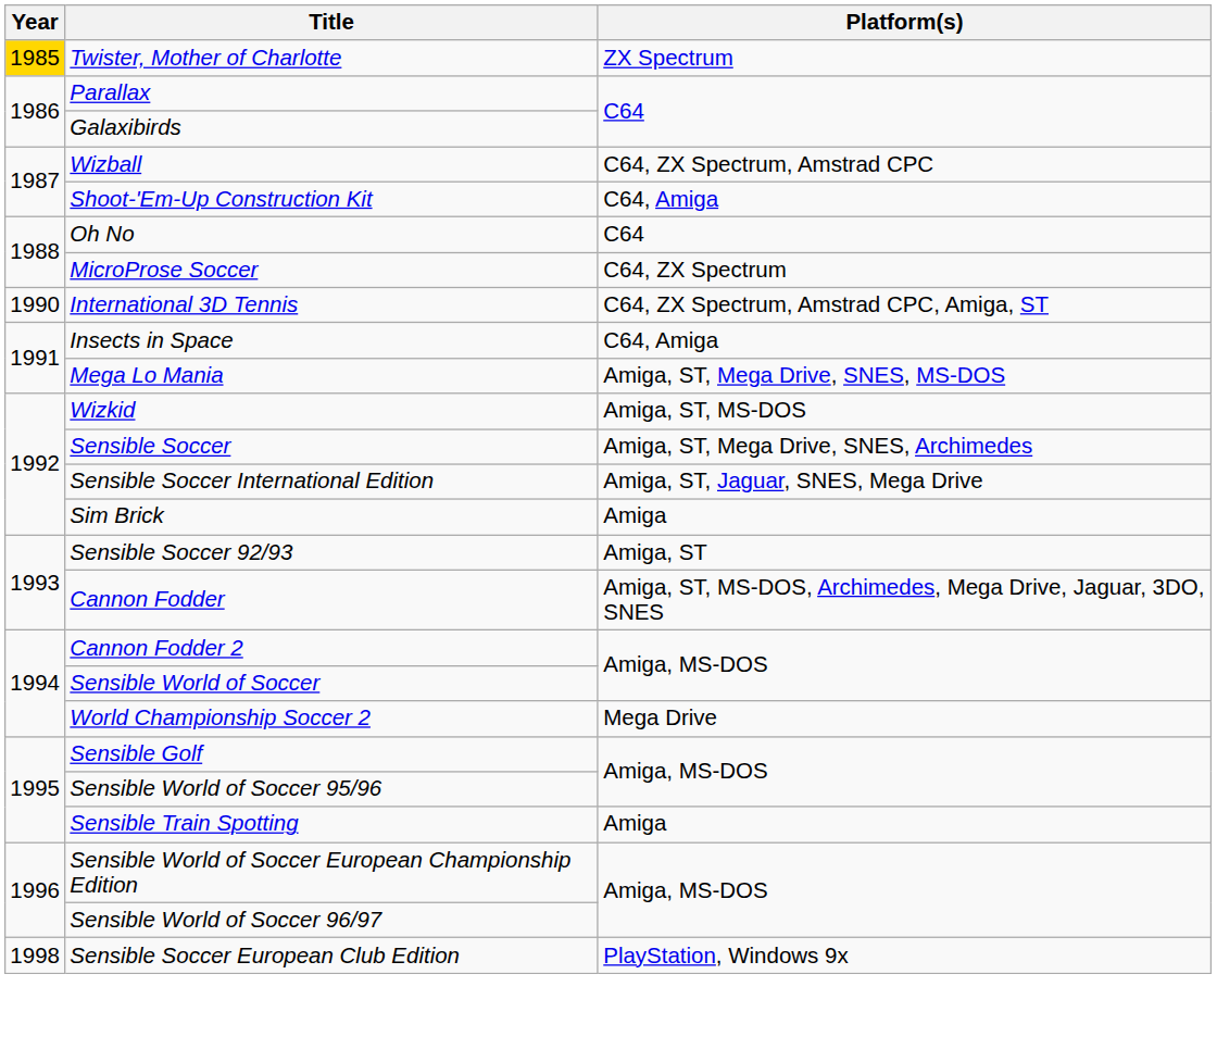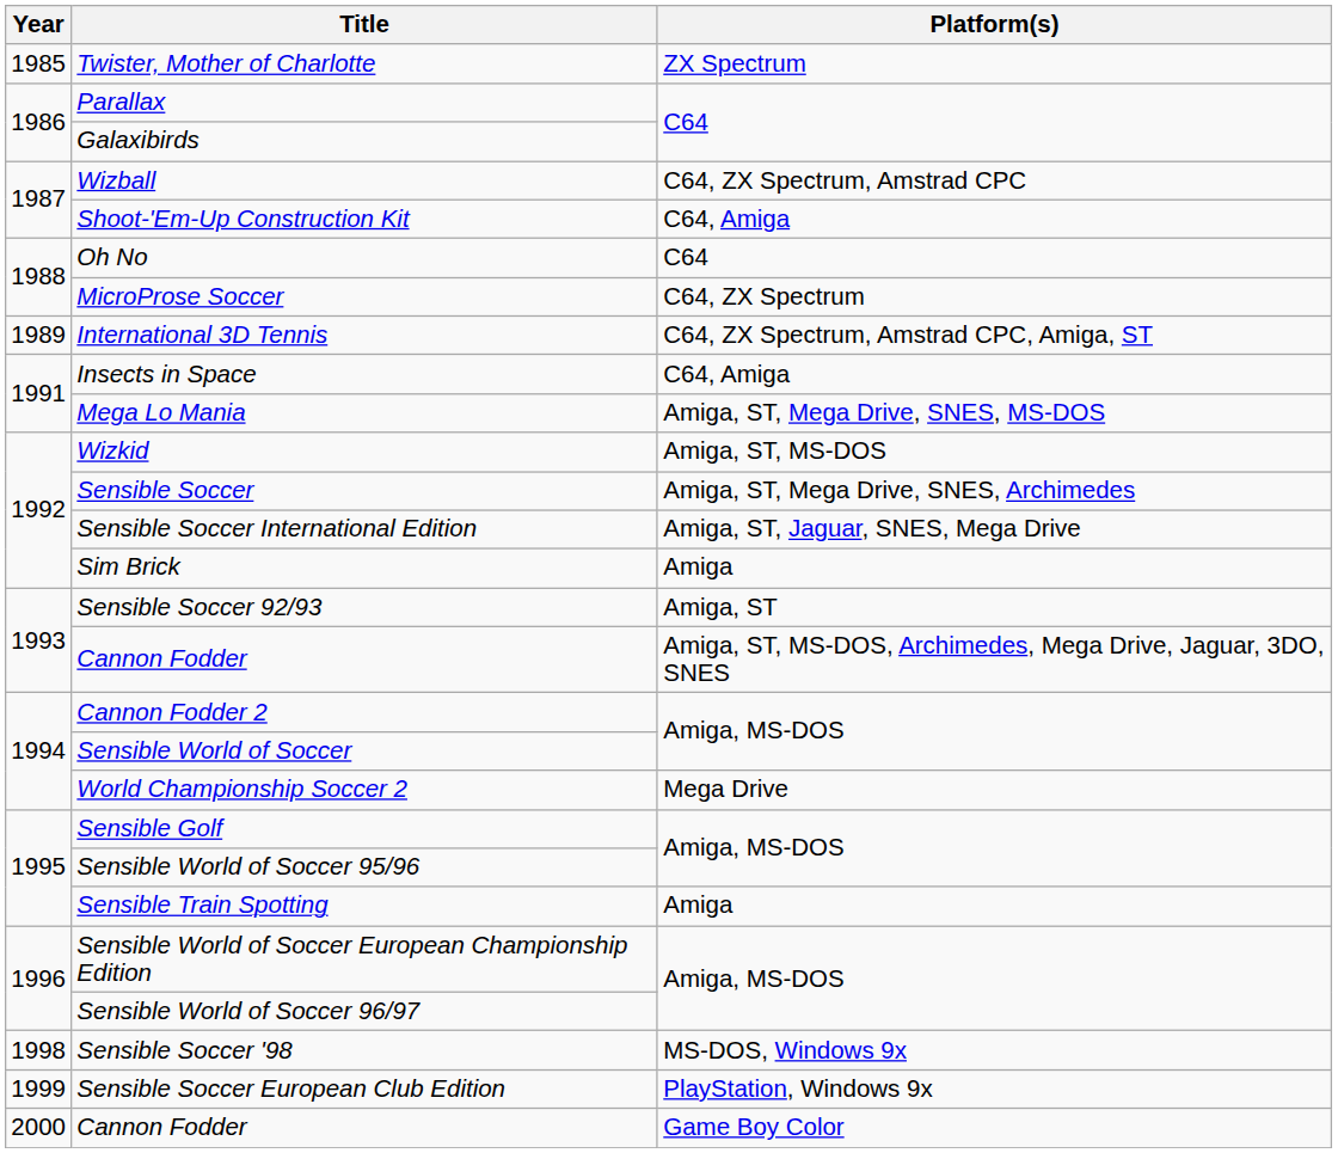 <table class="wikitable">
 <tr>
 <th>Year</th>
 <th>Title</th>
 <th>Platform(s)</th>
 </tr>
 <tr>
-<td style="background: gold;">1985</td>
+<td>1985</td>
 <td><em><a href='#'>Twister, Mother of Charlotte</a></em></td>
 <td><a href='#'>ZX Spectrum</a></td>
 </tr>
 <tr>
 <td rowspan="2">1986</td>
 <td><em><a href='#'>Parallax</a></em></td>
 <td rowspan="2"><a href='#'>C64</a></td>
 </tr>
 <tr>
 <td><em>Galaxibirds</em></td>
 </tr>
 <tr>
 <td rowspan="2">1987</td>
 <td><em><a href='#'>Wizball</a></em></td>
 <td>C64, ZX Spectrum, Amstrad CPC</td>
 </tr>
 <tr>
 <td><em><a href='#'>Shoot-'Em-Up Construction Kit</a></em></td>
 <td>C64, <a href='#'>Amiga</a></td>
 </tr>
 <tr>
 <td rowspan="2">1988</td>
 <td><em>Oh No</em></td>
 <td>C64</td>
 </tr>
 <tr>
 <td><em><a href='#'>MicroProse Soccer</a></em></td>
 <td>C64, ZX Spectrum</td>
 </tr>
 <tr>
-<td>1990</td>
+<td>1989</td>
 <td><em><a href='#'>International 3D Tennis</a></em></td>
 <td>C64, ZX Spectrum, Amstrad CPC, Amiga, <a href='#'>ST</a></td>
 </tr>
 <tr>
 <td rowspan="2">1991</td>
 <td><em>Insects in Space</em></td>
 <td>C64, Amiga</td>
 </tr>
 <tr>
 <td><em><a href='#'>Mega Lo Mania</a></em></td>
 <td>Amiga, ST, <a href='#'>Mega Drive</a>, <a href='#'>SNES</a>, <a href='#'>MS-DOS</a></td>
 </tr>
 <tr>
 <td rowspan="4">1992</td>
 <td><em><a href='#'>Wizkid</a></em></td>
 <td>Amiga, ST, MS-DOS</td>
 </tr>
 <tr>
 <td><em><a href='#'>Sensible Soccer</a></em></td>
 <td>Amiga, ST, Mega Drive, SNES, <a href='#'>Archimedes</a></td>
 </tr>
 <tr>
 <td><em>Sensible Soccer International Edition</em></td>
 <td>Amiga, ST, <a href='#'>Jaguar</a>, SNES, Mega Drive</td>
 </tr>
 <tr>
 <td><em>Sim Brick</em></td>
 <td>Amiga</td>
 </tr>
 <tr>
 <td rowspan="2">1993</td>
 <td><em>Sensible Soccer 92/93</em></td>
 <td>Amiga, ST</td>
 </tr>
 <tr>
 <td><em><a href='#'>Cannon Fodder</a></em></td>
 <td>Amiga, ST, MS-DOS, <a href='#'>Archimedes</a>, Mega Drive, Jaguar, 3DO, SNES</td>
 </tr>
 <tr>
 <td rowspan="3">1994</td>
 <td><em><a href='#'>Cannon Fodder 2</a></em></td>
 <td rowspan="2">Amiga, MS-DOS</td>
 </tr>
 <tr>
 <td><em><a href='#'>Sensible World of Soccer</a></em></td>
 </tr>
 <tr>
 <td><em><a href='#'>World Championship Soccer 2</a></em></td>
 <td>Mega Drive</td>
 </tr>
 <tr>
 <td rowspan="3">1995</td>
 <td><em><a href='#'>Sensible Golf</a></em></td>
 <td rowspan="2">Amiga, MS-DOS</td>
 </tr>
 <tr>
 <td><em>Sensible World of Soccer 95/96</em></td>
 </tr>
 <tr>
 <td><em><a href='#'>Sensible Train Spotting</a></em></td>
 <td>Amiga</td>
 </tr>
 <tr>
 <td rowspan="2">1996</td>
 <td><em>Sensible World of Soccer European Championship Edition</em></td>
 <td rowspan="2">Amiga, MS-DOS</td>
 </tr>
 <tr>
 <td><em>Sensible World of Soccer 96/97</em></td>
 </tr>
 <tr>
 <td>1998</td>
+<td><em>Sensible Soccer '98</em></td>
+<td>MS-DOS, <a href='#'>Windows 9x</a></td>
+</tr>
+<tr>
+<td>1999</td>
 <td><em>Sensible Soccer European Club Edition</em></td>
 <td><a href='#'>PlayStation</a>, Windows 9x</td>
 </tr>
+<tr>
+<td>2000</td>
+<td><em>Cannon Fodder</em></td>
+<td><a href='#'>Game Boy Color</a></td>
+</tr>
 </table>
